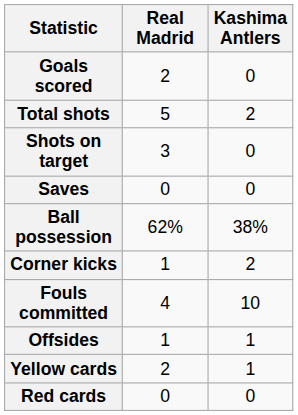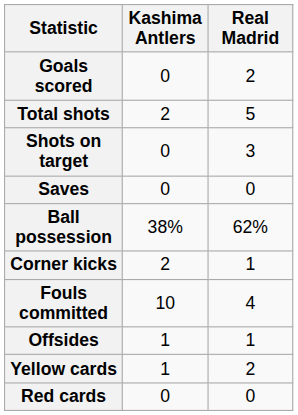 <table class="wikitable plainrowheaders" style="text-align:center">
 <tr>
 <th scope="col" style="width:100px">Statistic</th>
+<th scope="col" style="width:70px">Kashima Antlers</th>
 <th scope="col" style="width:70px">Real Madrid</th>
-<th scope="col" style="width:70px">Kashima Antlers</th>
 </tr>
 <tr>
 <th scope=row>Goals scored</th>
+<td>0</td>
 <td>2</td>
-<td>0</td>
 </tr>
 <tr>
 <th scope=row>Total shots</th>
+<td>2</td>
 <td>5</td>
-<td>2</td>
 </tr>
 <tr>
 <th scope=row>Shots on target</th>
+<td>0</td>
 <td>3</td>
-<td>0</td>
 </tr>
 <tr>
 <th scope=row>Saves</th>
 <td>0</td>
 <td>0</td>
 </tr>
 <tr>
 <th scope=row>Ball possession</th>
+<td>38%</td>
 <td>62%</td>
-<td>38%</td>
 </tr>
 <tr>
 <th scope=row>Corner kicks</th>
+<td>2</td>
 <td>1</td>
-<td>2</td>
 </tr>
 <tr>
 <th scope=row>Fouls committed</th>
+<td>10</td>
 <td>4</td>
-<td>10</td>
 </tr>
 <tr>
 <th scope=row>Offsides</th>
 <td>1</td>
 <td>1</td>
 </tr>
 <tr>
 <th scope=row>Yellow cards</th>
+<td>1</td>
 <td>2</td>
-<td>1</td>
 </tr>
 <tr>
 <th scope=row>Red cards</th>
 <td>0</td>
 <td>0</td>
 </tr>
 </table>
